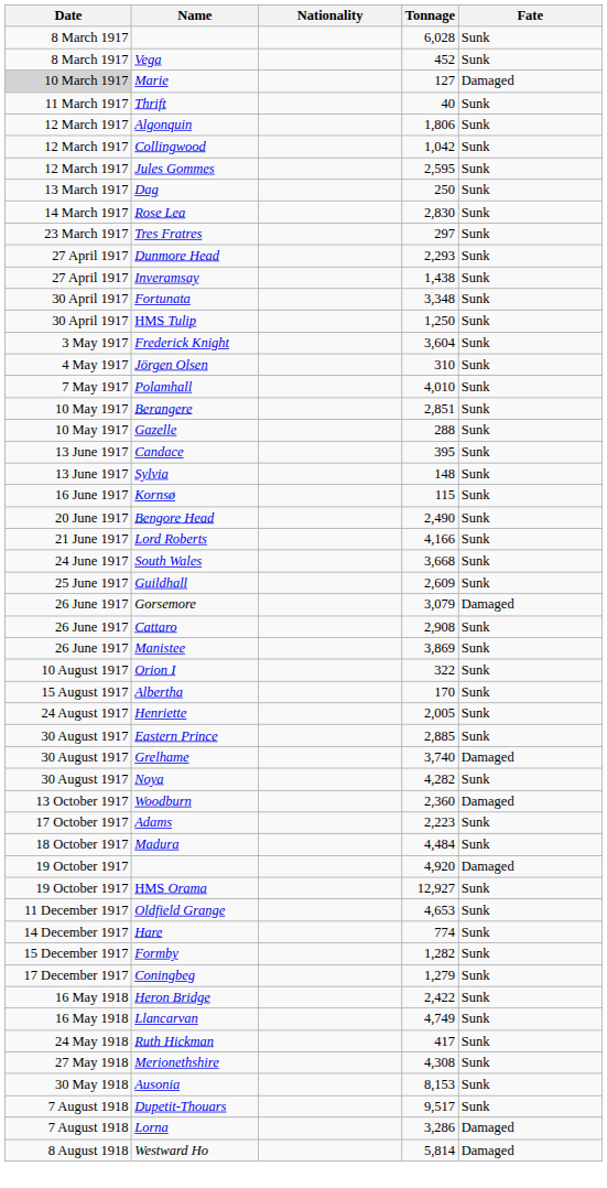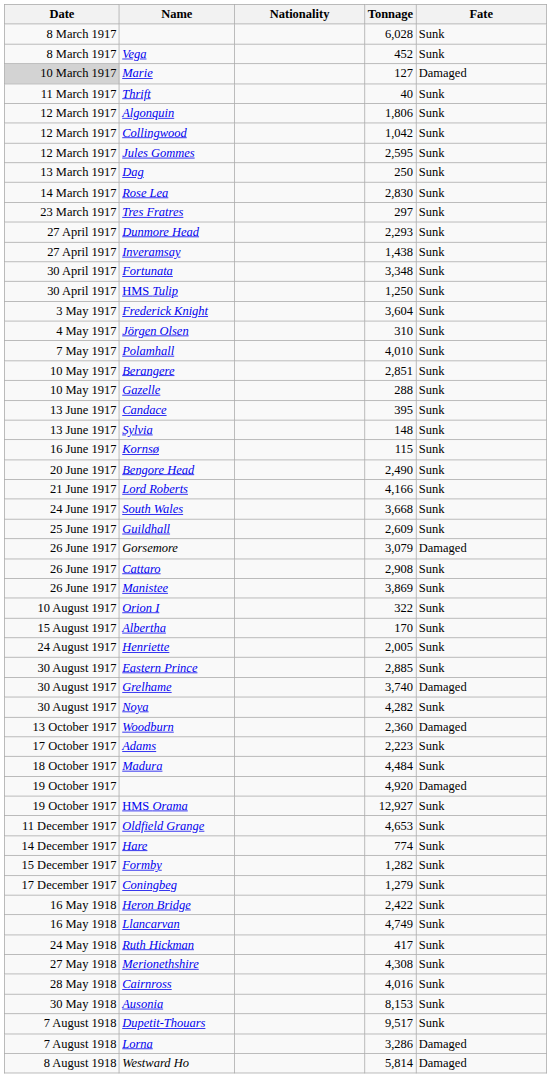 <table class="wikitable sortable">
 <tr>
 <th width="140px">Date</th>
 <th width="140px">Name</th>
 <th width="160px">Nationality</th>
 <th width="25px">Tonnage</th>
 <th width="160px">Fate</th>
 </tr>
 <tr>
 <td align="right">8 March 1917</td>
 <td align="left"></td>
 <td align="left"></td>
 <td align="right">6,028</td>
 <td align="left">Sunk</td>
 </tr>
 <tr>
 <td align="right">8 March 1917</td>
 <td align="left"><a href='#'><em>Vega</em></a></td>
 <td align="left"></td>
 <td align="right">452</td>
 <td align="left">Sunk</td>
 </tr>
 <tr>
 <td align="right" style="background: lightgrey;">10 March 1917</td>
 <td align="left"><a href='#'><em>Marie</em></a></td>
 <td align="left"></td>
 <td align="right">127</td>
 <td align="left">Damaged</td>
 </tr>
 <tr>
 <td align="right">11 March 1917</td>
 <td align="left"><a href='#'><em>Thrift</em></a></td>
 <td align="left"></td>
 <td align="right">40</td>
 <td align="left">Sunk</td>
 </tr>
 <tr>
 <td align="right">12 March 1917</td>
 <td align="left"><a href='#'><em>Algonquin</em></a></td>
 <td align="left"></td>
 <td align="right">1,806</td>
 <td align="left">Sunk</td>
 </tr>
 <tr>
 <td align="right">12 March 1917</td>
 <td align="left"><a href='#'><em>Collingwood</em></a></td>
 <td align="left"></td>
 <td align="right">1,042</td>
 <td align="left">Sunk</td>
 </tr>
 <tr>
 <td align="right">12 March 1917</td>
 <td align="left"><a href='#'><em>Jules Gommes</em></a></td>
 <td align="left"></td>
 <td align="right">2,595</td>
 <td align="left">Sunk</td>
 </tr>
 <tr>
 <td align="right">13 March 1917</td>
 <td align="left"><a href='#'><em>Dag</em></a></td>
 <td align="left"></td>
 <td align="right">250</td>
 <td align="left">Sunk</td>
 </tr>
 <tr>
 <td align="right">14 March 1917</td>
 <td align="left"><a href='#'><em>Rose Lea</em></a></td>
 <td align="left"></td>
 <td align="right">2,830</td>
 <td align="left">Sunk</td>
 </tr>
 <tr>
 <td align="right">23 March 1917</td>
 <td align="left"><a href='#'><em>Tres Fratres</em></a></td>
 <td align="left"></td>
 <td align="right">297</td>
 <td align="left">Sunk</td>
 </tr>
 <tr>
 <td align="right">27 April 1917</td>
 <td align="left"><a href='#'><em>Dunmore Head</em></a></td>
 <td align="left"></td>
 <td align="right">2,293</td>
 <td align="left">Sunk</td>
 </tr>
 <tr>
 <td align="right">27 April 1917</td>
 <td align="left"><a href='#'><em>Inveramsay</em></a></td>
 <td align="left"></td>
 <td align="right">1,438</td>
 <td align="left">Sunk</td>
 </tr>
 <tr>
 <td align="right">30 April 1917</td>
 <td align="left"><a href='#'><em>Fortunata</em></a></td>
 <td align="left"></td>
 <td align="right">3,348</td>
 <td align="left">Sunk</td>
 </tr>
 <tr>
 <td align="right">30 April 1917</td>
 <td align="left"><a href='#'>HMS <em>Tulip</em></a></td>
 <td align="left"></td>
 <td align="right">1,250</td>
 <td align="left">Sunk</td>
 </tr>
 <tr>
 <td align="right">3 May 1917</td>
 <td align="left"><a href='#'><em>Frederick Knight</em></a></td>
 <td align="left"></td>
 <td align="right">3,604</td>
 <td align="left">Sunk</td>
 </tr>
 <tr>
 <td align="right">4 May 1917</td>
 <td align="left"><a href='#'><em>Jörgen Olsen</em></a></td>
 <td align="left"></td>
 <td align="right">310</td>
 <td align="left">Sunk</td>
 </tr>
 <tr>
 <td align="right">7 May 1917</td>
 <td align="left"><a href='#'><em>Polamhall</em></a></td>
 <td align="left"></td>
 <td align="right">4,010</td>
 <td align="left">Sunk</td>
 </tr>
 <tr>
 <td align="right">10 May 1917</td>
 <td align="left"><a href='#'><em>Berangere</em></a></td>
 <td align="left"></td>
 <td align="right">2,851</td>
 <td align="left">Sunk</td>
 </tr>
 <tr>
 <td align="right">10 May 1917</td>
 <td align="left"><a href='#'><em>Gazelle</em></a></td>
 <td align="left"></td>
 <td align="right">288</td>
 <td align="left">Sunk</td>
 </tr>
 <tr>
 <td align="right">13 June 1917</td>
 <td align="left"><a href='#'><em>Candace</em></a></td>
 <td align="left"></td>
 <td align="right">395</td>
 <td align="left">Sunk</td>
 </tr>
 <tr>
 <td align="right">13 June 1917</td>
 <td align="left"><a href='#'><em>Sylvia</em></a></td>
 <td align="left"></td>
 <td align="right">148</td>
 <td align="left">Sunk</td>
 </tr>
 <tr>
 <td align="right">16 June 1917</td>
 <td align="left"><a href='#'><em>Kornsø</em></a></td>
 <td align="left"></td>
 <td align="right">115</td>
 <td align="left">Sunk</td>
 </tr>
 <tr>
 <td align="right">20 June 1917</td>
 <td align="left"><a href='#'><em>Bengore Head</em></a></td>
 <td align="left"></td>
 <td align="right">2,490</td>
 <td align="left">Sunk</td>
 </tr>
 <tr>
 <td align="right">21 June 1917</td>
 <td align="left"><a href='#'><em>Lord Roberts</em></a></td>
 <td align="left"></td>
 <td align="right">4,166</td>
 <td align="left">Sunk</td>
 </tr>
 <tr>
 <td align="right">24 June 1917</td>
 <td align="left"><a href='#'><em>South Wales</em></a></td>
 <td align="left"></td>
 <td align="right">3,668</td>
 <td align="left">Sunk</td>
 </tr>
 <tr>
 <td align="right">25 June 1917</td>
 <td align="left"><a href='#'><em>Guildhall</em></a></td>
 <td align="left"></td>
 <td align="right">2,609</td>
 <td align="left">Sunk</td>
 </tr>
 <tr>
 <td align="right">26 June 1917</td>
 <td align="left"><em>Gorsemore</em></td>
 <td align="left"></td>
 <td align="right">3,079</td>
 <td align="left">Damaged</td>
 </tr>
 <tr>
 <td align="right">26 June 1917</td>
 <td align="left"><a href='#'><em>Cattaro</em></a></td>
 <td align="left"></td>
 <td align="right">2,908</td>
 <td align="left">Sunk</td>
 </tr>
 <tr>
 <td align="right">26 June 1917</td>
 <td align="left"><a href='#'><em>Manistee</em></a></td>
 <td align="left"></td>
 <td align="right">3,869</td>
 <td align="left">Sunk</td>
 </tr>
 <tr>
 <td align="right">10 August 1917</td>
 <td align="left"><a href='#'><em>Orion I</em></a></td>
 <td align="left"></td>
 <td align="right">322</td>
 <td align="left">Sunk</td>
 </tr>
 <tr>
 <td align="right">15 August 1917</td>
 <td align="left"><a href='#'><em>Albertha</em></a></td>
 <td align="left"></td>
 <td align="right">170</td>
 <td align="left">Sunk</td>
 </tr>
 <tr>
 <td align="right">24 August 1917</td>
 <td align="left"><a href='#'><em>Henriette</em></a></td>
 <td align="left"></td>
 <td align="right">2,005</td>
 <td align="left">Sunk</td>
 </tr>
 <tr>
 <td align="right">30 August 1917</td>
 <td align="left"><a href='#'><em>Eastern Prince</em></a></td>
 <td align="left"></td>
 <td align="right">2,885</td>
 <td align="left">Sunk</td>
 </tr>
 <tr>
 <td align="right">30 August 1917</td>
 <td align="left"><a href='#'><em>Grelhame</em></a></td>
 <td align="left"></td>
 <td align="right">3,740</td>
 <td align="left">Damaged</td>
 </tr>
 <tr>
 <td align="right">30 August 1917</td>
 <td align="left"><a href='#'><em>Noya</em></a></td>
 <td align="left"></td>
 <td align="right">4,282</td>
 <td align="left">Sunk</td>
 </tr>
 <tr>
 <td align="right">13 October 1917</td>
 <td align="left"><a href='#'><em>Woodburn</em></a></td>
 <td align="left"></td>
 <td align="right">2,360</td>
 <td align="left">Damaged</td>
 </tr>
 <tr>
 <td align="right">17 October 1917</td>
 <td align="left"><a href='#'><em>Adams</em></a></td>
 <td align="left"></td>
 <td align="right">2,223</td>
 <td align="left">Sunk</td>
 </tr>
 <tr>
 <td align="right">18 October 1917</td>
 <td align="left"><a href='#'><em>Madura</em></a></td>
 <td align="left"></td>
 <td align="right">4,484</td>
 <td align="left">Sunk</td>
 </tr>
 <tr>
 <td align="right">19 October 1917</td>
 <td align="left"></td>
 <td align="left"></td>
 <td align="right">4,920</td>
 <td align="left">Damaged</td>
 </tr>
 <tr>
 <td align="right">19 October 1917</td>
 <td align="left"><a href='#'>HMS <em>Orama</em></a></td>
 <td align="left"></td>
 <td align="right">12,927</td>
 <td align="left">Sunk</td>
 </tr>
 <tr>
 <td align="right">11 December 1917</td>
 <td align="left"><a href='#'><em>Oldfield Grange</em></a></td>
 <td align="left"></td>
 <td align="right">4,653</td>
 <td align="left">Sunk</td>
 </tr>
 <tr>
 <td align="right">14 December 1917</td>
 <td align="left"><a href='#'><em>Hare</em></a></td>
 <td align="left"></td>
 <td align="right">774</td>
 <td align="left">Sunk</td>
 </tr>
 <tr>
 <td align="right">15 December 1917</td>
 <td align="left"><a href='#'><em>Formby</em></a></td>
 <td align="left"></td>
 <td align="right">1,282</td>
 <td align="left">Sunk</td>
 </tr>
 <tr>
 <td align="right">17 December 1917</td>
 <td align="left"><a href='#'><em>Coningbeg</em></a></td>
 <td align="left"></td>
 <td align="right">1,279</td>
 <td align="left">Sunk</td>
 </tr>
 <tr>
 <td align="right">16 May 1918</td>
 <td align="left"><a href='#'><em>Heron Bridge</em></a></td>
 <td align="left"></td>
 <td align="right">2,422</td>
 <td align="left">Sunk</td>
 </tr>
 <tr>
 <td align="right">16 May 1918</td>
 <td align="left"><a href='#'><em>Llancarvan</em></a></td>
 <td align="left"></td>
 <td align="right">4,749</td>
 <td align="left">Sunk</td>
 </tr>
 <tr>
 <td align="right">24 May 1918</td>
 <td align="left"><a href='#'><em>Ruth Hickman</em></a></td>
 <td align="left"></td>
 <td align="right">417</td>
 <td align="left">Sunk</td>
 </tr>
 <tr>
 <td align="right">27 May 1918</td>
 <td align="left"><a href='#'><em>Merionethshire</em></a></td>
 <td align="left"></td>
 <td align="right">4,308</td>
 <td align="left">Sunk</td>
 </tr>
 <tr>
+<td align="right">28 May 1918</td>
+<td align="left"><a href='#'><em>Cairnross</em></a></td>
+<td align="left"></td>
+<td align="right">4,016</td>
+<td align="left">Sunk</td>
+</tr>
+<tr>
 <td align="right">30 May 1918</td>
 <td align="left"><a href='#'><em>Ausonia</em></a></td>
 <td align="left"></td>
 <td align="right">8,153</td>
 <td align="left">Sunk</td>
 </tr>
 <tr>
 <td align="right">7 August 1918</td>
 <td align="left"><a href='#'><em>Dupetit-Thouars</em></a></td>
 <td align="left"></td>
 <td align="right">9,517</td>
 <td align="left">Sunk</td>
 </tr>
 <tr>
 <td align="right">7 August 1918</td>
 <td align="left"><a href='#'><em>Lorna</em></a></td>
 <td align="left"></td>
 <td align="right">3,286</td>
 <td align="left">Damaged</td>
 </tr>
 <tr>
 <td align="right">8 August 1918</td>
 <td align="left"><em>Westward Ho</em></td>
 <td align="left"></td>
 <td align="right">5,814</td>
 <td align="left">Damaged</td>
 </tr>
 </table>
